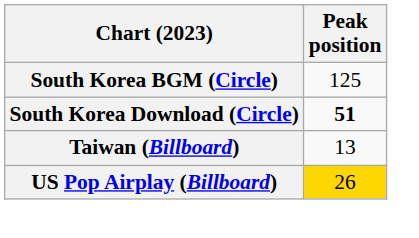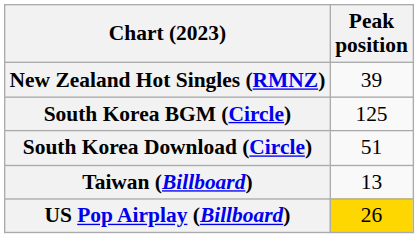 <table class="wikitable sortable plainrowheaders" style="text-align:center">
 <tr>
 <th scope="col">Chart (2023)</th>
 <th scope="col">Peak<br>position</th>
+</tr>
+<tr>
+<th scope="row">New Zealand Hot Singles (<a href='#'>RMNZ</a>)</th>
+<td>39</td>
 </tr>
 <tr>
 <th scope="row">South Korea BGM (<a href='#'>Circle</a>)</th>
 <td>125</td>
 </tr>
 <tr>
 <th scope="row">South Korea Download (<a href='#'>Circle</a>)</th>
-<td><strong>51</strong></td>
+<td>51</td>
 </tr>
 <tr>
 <th scope="row">Taiwan (<em><a href='#'>Billboard</a></em>)</th>
 <td>13</td>
 </tr>
 <tr>
 <th scope="row">US <a href='#'>Pop Airplay</a> (<em><a href='#'>Billboard</a></em>)</th>
 <td style="background: gold;">26</td>
 </tr>
 </table>
